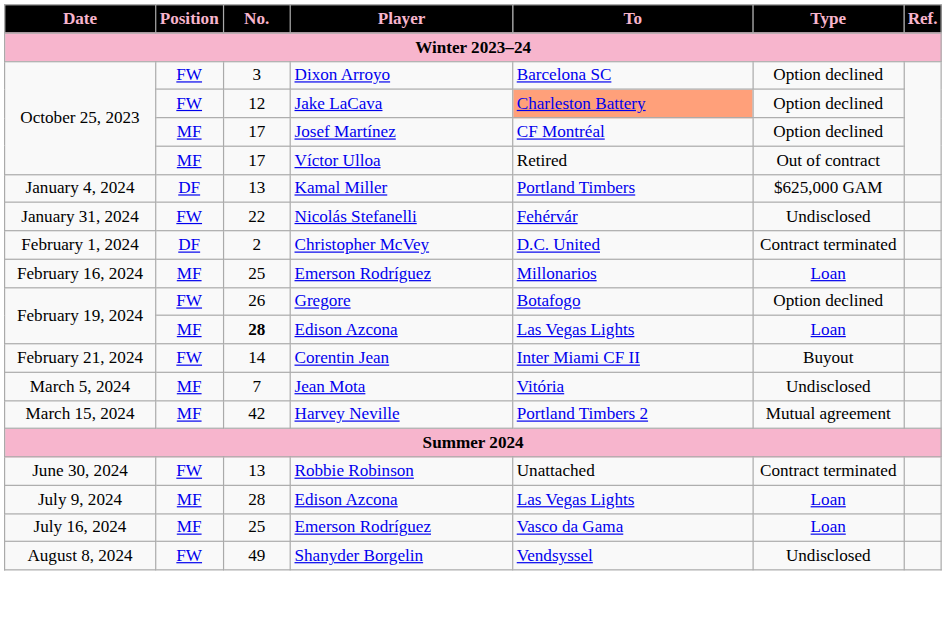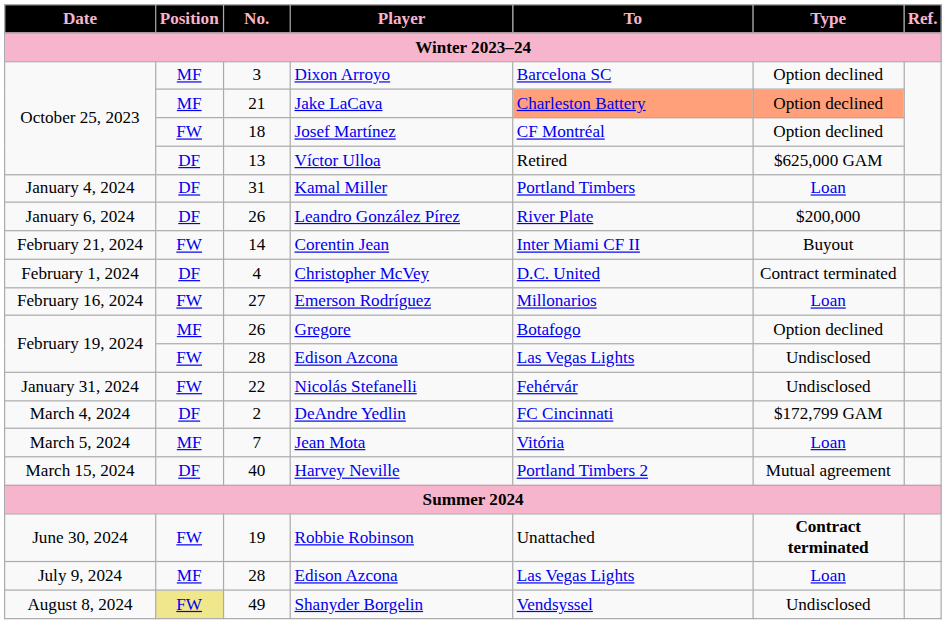 <table class="wikitable nowrap" style="text-align:center; font-size:90%;">
 <tr>
 <th style="background:#000000; color:#F7B5CD; width:120px;">Date</th>
 <th style="background:#000000; color:#F7B5CD; width:50px;">Position</th>
 <th style="background:#000000; color:#F7B5CD; width:50px;">No.</th>
 <th style="background:#000000; color:#F7B5CD; width:180px;">Player</th>
 <th style="background:#000000; color:#F7B5CD; width:195px;">To</th>
 <th style="background:#000000; color:#F7B5CD; width:120px;">Type</th>
 <th style="background:#000000; color:#F7B5CD; width:25px;">Ref.</th>
 </tr>
 <tr>
 <th colspan="7" style="background:#F7B5CD; color:#000000; width:125px;">Winter 2023–24</th>
 </tr>
 <tr>
 <td rowspan="4">October 25, 2023</td>
-<td><a href='#'>FW</a></td>
+<td><a href='#'>MF</a></td>
 <td>3</td>
 <td style="text-align:left"> <a href='#'>Dixon Arroyo</a></td>
 <td style="text-align:left"> <a href='#'>Barcelona SC</a></td>
 <td>Option declined</td>
 <td rowspan="4"></td>
 </tr>
 <tr>
-<td><a href='#'>FW</a></td>
-<td>12</td>
+<td><a href='#'>MF</a></td>
+<td>21</td>
 <td style="text-align:left"> <a href='#'>Jake LaCava</a></td>
 <td style="background: lightsalmon; text-align:left"> <a href='#'>Charleston Battery</a></td>
-<td>Option declined</td>
+<td style="background: lightsalmon;">Option declined</td>
 </tr>
 <tr>
-<td><a href='#'>MF</a></td>
-<td>17</td>
+<td><a href='#'>FW</a></td>
+<td>18</td>
 <td style="text-align:left"> <a href='#'>Josef Martínez</a></td>
 <td style="text-align:left"> <a href='#'>CF Montréal</a></td>
 <td>Option declined</td>
 </tr>
 <tr>
-<td><a href='#'>MF</a></td>
-<td>17</td>
+<td><a href='#'>DF</a></td>
+<td>13</td>
 <td style="text-align:left"> <a href='#'>Víctor Ulloa</a></td>
 <td style="text-align:left">Retired</td>
-<td>Out of contract</td>
+<td>$625,000 GAM</td>
 </tr>
 <tr>
 <td>January 4, 2024</td>
 <td><a href='#'>DF</a></td>
-<td>13</td>
+<td>31</td>
 <td style="text-align:left"> <a href='#'>Kamal Miller</a></td>
 <td style="text-align:left"> <a href='#'>Portland Timbers</a></td>
-<td>$625,000 GAM</td>
+<td><a href='#'>Loan</a></td>
+<td></td>
+</tr>
+<tr>
+<td>January 6, 2024</td>
+<td><a href='#'>DF</a></td>
+<td>26</td>
+<td style="text-align:left"> <a href='#'>Leandro González Pírez</a></td>
+<td style="text-align:left"> <a href='#'>River Plate</a></td>
+<td>$200,000</td>
+<td></td>
+</tr>
+<tr>
+<td>February 21, 2024</td>
+<td><a href='#'>FW</a></td>
+<td>14</td>
+<td style="text-align:left"> <a href='#'>Corentin Jean</a></td>
+<td style="text-align:left"> <a href='#'>Inter Miami CF II</a></td>
+<td>Buyout</td>
+<td></td>
+</tr>
+<tr>
+<td>February 1, 2024</td>
+<td><a href='#'>DF</a></td>
+<td>4</td>
+<td style="text-align:left"> <a href='#'>Christopher McVey</a></td>
+<td style="text-align:left"> <a href='#'>D.C. United</a></td>
+<td>Contract terminated</td>
+<td></td>
+</tr>
+<tr>
+<td>February 16, 2024</td>
+<td><a href='#'>FW</a></td>
+<td>27</td>
+<td style="text-align:left"> <a href='#'>Emerson Rodríguez</a></td>
+<td style="text-align:left"> <a href='#'>Millonarios</a></td>
+<td><a href='#'>Loan</a></td>
+<td></td>
+</tr>
+<tr>
+<td rowspan="2">February 19, 2024</td>
+<td><a href='#'>MF</a></td>
+<td>26</td>
+<td style="text-align:left"> <a href='#'>Gregore</a></td>
+<td style="text-align:left"> <a href='#'>Botafogo</a></td>
+<td>Option declined</td>
+<td></td>
+</tr>
+<tr>
+<td><a href='#'>FW</a></td>
+<td>28</td>
+<td style="text-align:left"> <a href='#'>Edison Azcona</a></td>
+<td style="text-align:left"> <a href='#'>Las Vegas Lights</a></td>
+<td>Undisclosed</td>
 <td></td>
 </tr>
 <tr>
 <td>January 31, 2024</td>
 <td><a href='#'>FW</a></td>
 <td>22</td>
 <td style="text-align:left"> <a href='#'>Nicolás Stefanelli</a></td>
 <td style="text-align:left"> <a href='#'>Fehérvár</a></td>
 <td>Undisclosed</td>
 <td></td>
 </tr>
 <tr>
-<td>February 1, 2024</td>
+<td>March 4, 2024</td>
 <td><a href='#'>DF</a></td>
 <td>2</td>
-<td style="text-align:left"> <a href='#'>Christopher McVey</a></td>
-<td style="text-align:left"> <a href='#'>D.C. United</a></td>
-<td>Contract terminated</td>
-<td></td>
-</tr>
-<tr>
-<td>February 16, 2024</td>
-<td><a href='#'>MF</a></td>
-<td>25</td>
-<td style="text-align:left"> <a href='#'>Emerson Rodríguez</a></td>
-<td style="text-align:left"> <a href='#'>Millonarios</a></td>
-<td><a href='#'>Loan</a></td>
-<td></td>
-</tr>
-<tr>
-<td rowspan="2">February 19, 2024</td>
-<td><a href='#'>FW</a></td>
-<td>26</td>
-<td style="text-align:left"> <a href='#'>Gregore</a></td>
-<td style="text-align:left"> <a href='#'>Botafogo</a></td>
-<td>Option declined</td>
-<td></td>
-</tr>
-<tr>
-<td><a href='#'>MF</a></td>
-<td><strong>28</strong></td>
-<td style="text-align:left"> <a href='#'>Edison Azcona</a></td>
-<td style="text-align:left"> <a href='#'>Las Vegas Lights</a></td>
-<td><a href='#'>Loan</a></td>
-<td></td>
-</tr>
-<tr>
-<td>February 21, 2024</td>
-<td><a href='#'>FW</a></td>
-<td>14</td>
-<td style="text-align:left"> <a href='#'>Corentin Jean</a></td>
-<td style="text-align:left"> <a href='#'>Inter Miami CF II</a></td>
-<td>Buyout</td>
+<td style="text-align:left"> <a href='#'>DeAndre Yedlin</a></td>
+<td style="text-align:left"> <a href='#'>FC Cincinnati</a></td>
+<td>$172,799 GAM</td>
 <td></td>
 </tr>
 <tr>
 <td>March 5, 2024</td>
 <td><a href='#'>MF</a></td>
 <td>7</td>
 <td style="text-align:left"> <a href='#'>Jean Mota</a></td>
 <td style="text-align:left"> <a href='#'>Vitória</a></td>
-<td>Undisclosed</td>
+<td><a href='#'>Loan</a></td>
 <td></td>
 </tr>
 <tr>
 <td>March 15, 2024</td>
-<td><a href='#'>MF</a></td>
-<td>42</td>
+<td><a href='#'>DF</a></td>
+<td>40</td>
 <td style="text-align:left"> <a href='#'>Harvey Neville</a></td>
 <td style="text-align:left"> <a href='#'>Portland Timbers 2</a></td>
 <td>Mutual agreement</td>
 <td></td>
 </tr>
 <tr>
 <th colspan="7" style="background:#F7B5CD; color:#000000; width:125px;">Summer 2024</th>
 </tr>
 <tr>
 <td>June 30, 2024</td>
 <td><a href='#'>FW</a></td>
-<td>13</td>
+<td>19</td>
 <td style="text-align:left"> <a href='#'>Robbie Robinson</a></td>
 <td style="text-align:left">Unattached</td>
-<td>Contract terminated</td>
+<td><strong>Contract terminated</strong></td>
 <td></td>
 </tr>
 <tr>
 <td>July 9, 2024</td>
 <td><a href='#'>MF</a></td>
 <td>28</td>
 <td style="text-align:left"> <a href='#'>Edison Azcona</a></td>
 <td style="text-align:left"> <a href='#'>Las Vegas Lights</a></td>
 <td><a href='#'>Loan</a></td>
 <td></td>
 </tr>
 <tr>
-<td>July 16, 2024</td>
-<td><a href='#'>MF</a></td>
-<td>25</td>
-<td style="text-align:left"> <a href='#'>Emerson Rodríguez</a></td>
-<td style="text-align:left"> <a href='#'>Vasco da Gama</a></td>
-<td><a href='#'>Loan</a></td>
-<td></td>
-</tr>
-<tr>
 <td>August 8, 2024</td>
-<td><a href='#'>FW</a></td>
+<td style="background: khaki;"><a href='#'>FW</a></td>
 <td>49</td>
 <td style="text-align:left"> <a href='#'>Shanyder Borgelin</a></td>
 <td style="text-align:left"> <a href='#'>Vendsyssel</a></td>
 <td>Undisclosed</td>
 <td></td>
 </tr>
 </table>
